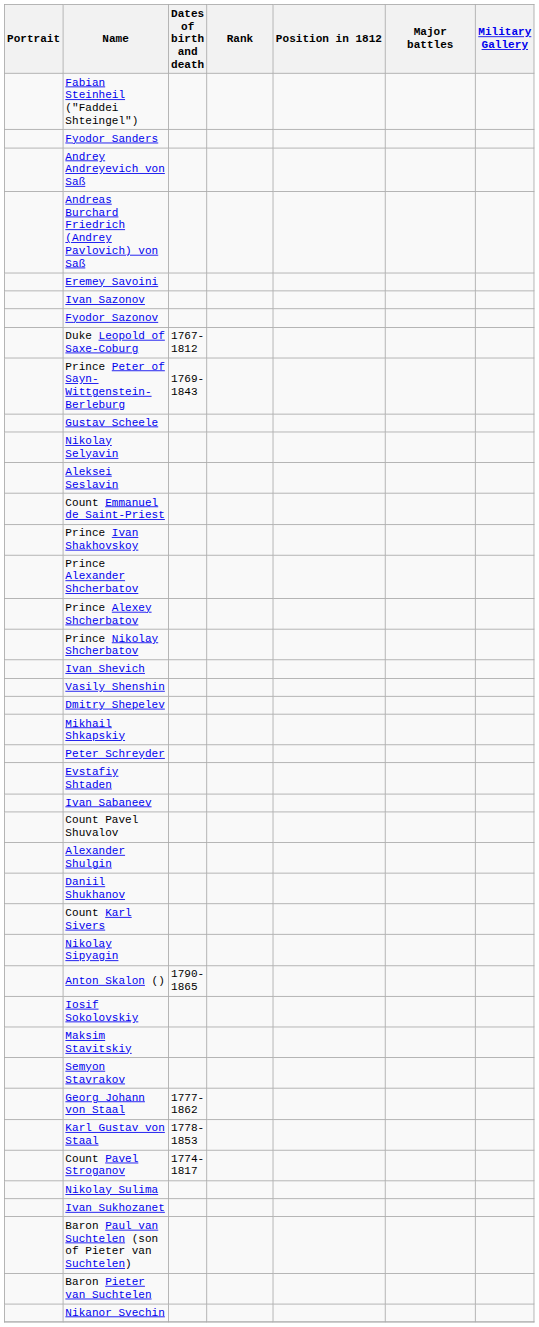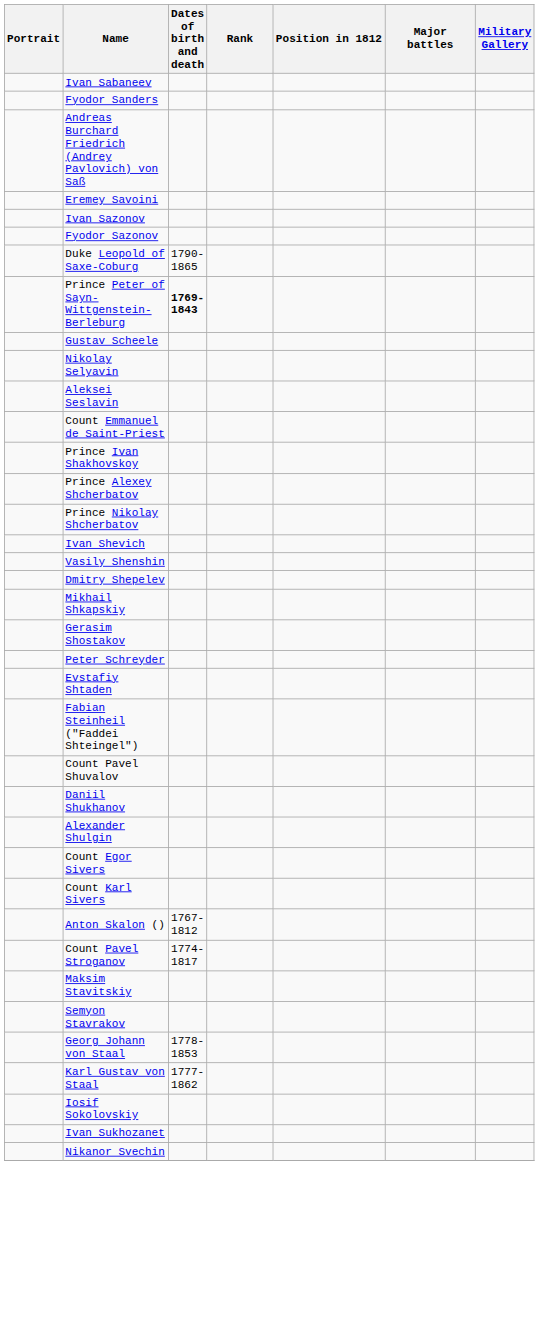 <table width=100% class="wikitable">
 <tr>
 <th width=7%>Portrait</th>
 <th width=21%>Name</th>
 <th width=7%>Dates of birth and death</th>
 <th width=15%>Rank</th>
 <th width=25%>Position in 1812</th>
 <th width=20%>Major battles</th>
 <th width=5%><a href='#'>Military Gallery</a></th>
 </tr>
 <tr>
 <td></td>
-<td><a href='#'>Fabian Steinheil</a> ("Faddei Shteingel")</td>
+<td><a href='#'>Ivan Sabaneev</a></td>
 <td></td>
 <td></td>
 <td></td>
 <td></td>
 <td></td>
 </tr>
 <tr>
 <td></td>
 <td><a href='#'>Fyodor Sanders</a></td>
-<td></td>
-<td></td>
-<td></td>
-<td></td>
-<td></td>
-</tr>
-<tr>
-<td></td>
-<td><a href='#'>Andrey Andreyevich von Saß</a></td>
 <td></td>
 <td></td>
 <td></td>
 <td></td>
 <td></td>
 </tr>
 <tr>
 <td></td>
 <td><a href='#'>Andreas Burchard Friedrich (Andrey Pavlovich) von Saß</a></td>
 <td></td>
 <td></td>
 <td></td>
 <td></td>
 <td></td>
 </tr>
 <tr>
 <td></td>
 <td><a href='#'>Eremey Savoini</a></td>
 <td></td>
 <td></td>
 <td></td>
 <td></td>
 <td></td>
 </tr>
 <tr>
 <td></td>
 <td><a href='#'>Ivan Sazonov</a></td>
 <td></td>
 <td></td>
 <td></td>
 <td></td>
 <td></td>
 </tr>
 <tr>
 <td></td>
 <td><a href='#'>Fyodor Sazonov</a></td>
 <td></td>
 <td></td>
 <td></td>
 <td></td>
 <td></td>
 </tr>
 <tr>
 <td></td>
 <td>Duke <a href='#'>Leopold of Saxe-Coburg</a></td>
-<td>1767-1812</td>
+<td>1790-1865</td>
 <td></td>
 <td></td>
 <td></td>
 <td></td>
 </tr>
 <tr>
 <td></td>
 <td>Prince <a href='#'>Peter of Sayn-Wittgenstein-Berleburg</a></td>
-<td>1769-1843</td>
+<td><strong>1769-1843</strong></td>
 <td></td>
 <td></td>
 <td></td>
 <td></td>
 </tr>
 <tr>
 <td></td>
 <td><a href='#'>Gustav Scheele</a></td>
 <td></td>
 <td></td>
 <td></td>
 <td></td>
 <td></td>
 </tr>
 <tr>
 <td></td>
 <td><a href='#'>Nikolay Selyavin</a></td>
 <td></td>
 <td></td>
 <td></td>
 <td></td>
 <td></td>
 </tr>
 <tr>
 <td></td>
 <td><a href='#'>Aleksei Seslavin</a></td>
 <td></td>
 <td></td>
 <td></td>
 <td></td>
 <td></td>
 </tr>
 <tr>
 <td></td>
 <td>Count <a href='#'>Emmanuel de Saint-Priest</a></td>
 <td></td>
 <td></td>
 <td></td>
 <td></td>
 <td></td>
 </tr>
 <tr>
 <td></td>
 <td>Prince <a href='#'>Ivan Shakhovskoy</a></td>
-<td></td>
-<td></td>
-<td></td>
-<td></td>
-<td></td>
-</tr>
-<tr>
-<td></td>
-<td>Prince <a href='#'>Alexander Shcherbatov</a></td>
 <td></td>
 <td></td>
 <td></td>
 <td></td>
 <td></td>
 </tr>
 <tr>
 <td></td>
 <td>Prince <a href='#'>Alexey Shcherbatov</a></td>
 <td></td>
 <td></td>
 <td></td>
 <td></td>
 <td></td>
 </tr>
 <tr>
 <td></td>
 <td>Prince <a href='#'>Nikolay Shcherbatov</a></td>
 <td></td>
 <td></td>
 <td></td>
 <td></td>
 <td></td>
 </tr>
 <tr>
 <td></td>
 <td><a href='#'>Ivan Shevich</a></td>
 <td></td>
 <td></td>
 <td></td>
 <td></td>
 <td></td>
 </tr>
 <tr>
 <td></td>
 <td><a href='#'>Vasily Shenshin</a></td>
 <td></td>
 <td></td>
 <td></td>
 <td></td>
 <td></td>
 </tr>
 <tr>
 <td></td>
 <td><a href='#'>Dmitry Shepelev</a></td>
 <td></td>
 <td></td>
 <td></td>
 <td></td>
 <td></td>
 </tr>
 <tr>
 <td></td>
 <td><a href='#'>Mikhail Shkapskiy</a></td>
 <td></td>
 <td></td>
 <td></td>
 <td></td>
 <td></td>
 </tr>
 <tr>
 <td></td>
+<td><a href='#'>Gerasim Shostakov</a></td>
+<td></td>
+<td></td>
+<td></td>
+<td></td>
+<td></td>
+</tr>
+<tr>
+<td></td>
 <td><a href='#'>Peter Schreyder</a></td>
 <td></td>
 <td></td>
 <td></td>
 <td></td>
 <td></td>
 </tr>
 <tr>
 <td></td>
 <td><a href='#'>Evstafiy Shtaden</a></td>
 <td></td>
 <td></td>
 <td></td>
 <td></td>
 <td></td>
 </tr>
 <tr>
 <td></td>
-<td><a href='#'>Ivan Sabaneev</a></td>
+<td><a href='#'>Fabian Steinheil</a> ("Faddei Shteingel")</td>
 <td></td>
 <td></td>
 <td></td>
 <td></td>
 <td></td>
 </tr>
 <tr>
 <td></td>
 <td>Count Pavel Shuvalov</td>
 <td></td>
 <td></td>
 <td></td>
 <td></td>
 <td></td>
 </tr>
 <tr>
 <td></td>
+<td><a href='#'>Daniil Shukhanov</a></td>
+<td></td>
+<td></td>
+<td></td>
+<td></td>
+<td></td>
+</tr>
+<tr>
+<td></td>
 <td><a href='#'>Alexander Shulgin</a></td>
 <td></td>
 <td></td>
 <td></td>
 <td></td>
 <td></td>
 </tr>
 <tr>
 <td></td>
-<td><a href='#'>Daniil Shukhanov</a></td>
+<td>Count <a href='#'>Egor Sivers</a></td>
 <td></td>
 <td></td>
 <td></td>
 <td></td>
 <td></td>
 </tr>
 <tr>
 <td></td>
 <td>Count <a href='#'>Karl Sivers</a></td>
 <td></td>
 <td></td>
 <td></td>
 <td></td>
 <td></td>
 </tr>
 <tr>
 <td></td>
-<td><a href='#'>Nikolay Sipyagin</a></td>
-<td></td>
+<td><a href='#'>Anton Skalon</a> ()</td>
+<td>1767-1812</td>
 <td></td>
 <td></td>
 <td></td>
 <td></td>
 </tr>
 <tr>
 <td></td>
-<td><a href='#'>Anton Skalon</a> ()</td>
-<td>1790-1865</td>
-<td></td>
-<td></td>
-<td></td>
-<td></td>
-</tr>
-<tr>
-<td></td>
-<td><a href='#'>Iosif Sokolovskiy</a></td>
-<td></td>
+<td>Count <a href='#'>Pavel Stroganov</a></td>
+<td>1774-1817</td>
 <td></td>
 <td></td>
 <td></td>
 <td></td>
 </tr>
 <tr>
 <td></td>
 <td><a href='#'>Maksim Stavitskiy</a></td>
 <td></td>
 <td></td>
 <td></td>
 <td></td>
 <td></td>
 </tr>
 <tr>
 <td></td>
 <td><a href='#'>Semyon Stavrakov</a></td>
 <td></td>
 <td></td>
 <td></td>
 <td></td>
 <td></td>
 </tr>
 <tr>
 <td></td>
 <td><a href='#'>Georg Johann von Staal</a></td>
+<td>1778-1853</td>
+<td></td>
+<td></td>
+<td></td>
+<td></td>
+</tr>
+<tr>
+<td></td>
+<td><a href='#'>Karl Gustav von Staal</a></td>
 <td>1777-1862</td>
 <td></td>
 <td></td>
 <td></td>
 <td></td>
 </tr>
 <tr>
 <td></td>
-<td><a href='#'>Karl Gustav von Staal</a></td>
-<td>1778-1853</td>
-<td></td>
-<td></td>
-<td></td>
-<td></td>
-</tr>
-<tr>
-<td></td>
-<td>Count <a href='#'>Pavel Stroganov</a></td>
-<td>1774-1817</td>
-<td></td>
-<td></td>
-<td></td>
-<td></td>
-</tr>
-<tr>
-<td></td>
-<td><a href='#'>Nikolay Sulima</a></td>
+<td><a href='#'>Iosif Sokolovskiy</a></td>
 <td></td>
 <td></td>
 <td></td>
 <td></td>
 <td></td>
 </tr>
 <tr>
 <td></td>
 <td><a href='#'>Ivan Sukhozanet</a></td>
-<td></td>
-<td></td>
-<td></td>
-<td></td>
-<td></td>
-</tr>
-<tr>
-<td></td>
-<td>Baron <a href='#'>Paul van Suchtelen</a> (son of Pieter van <a href='#'>Suchtelen</a>)</td>
-<td></td>
-<td></td>
-<td></td>
-<td></td>
-<td></td>
-</tr>
-<tr>
-<td></td>
-<td>Baron <a href='#'>Pieter van Suchtelen</a></td>
 <td></td>
 <td></td>
 <td></td>
 <td></td>
 <td></td>
 </tr>
 <tr>
 <td></td>
 <td><a href='#'>Nikanor Svechin</a></td>
 <td></td>
 <td></td>
 <td></td>
 <td></td>
 <td></td>
 </tr>
 <tr>
 </tr>
 </table>
